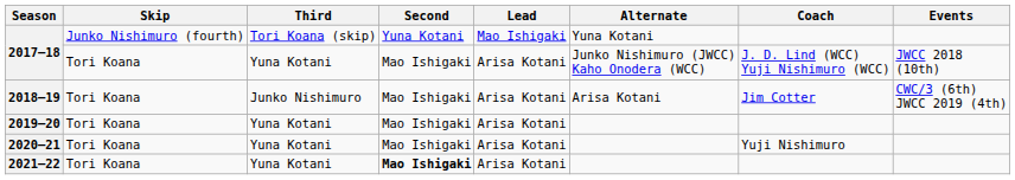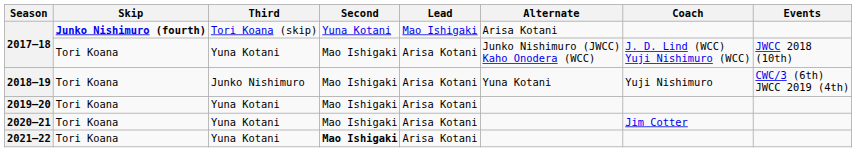 <table class="wikitable">
 <tr>
 <th scope="col">Season</th>
 <th scope="col">Skip</th>
 <th scope="col">Third</th>
 <th scope="col">Second</th>
 <th scope="col">Lead</th>
 <th scope="col">Alternate</th>
 <th scope="col">Coach</th>
 <th scope="col">Events</th>
 </tr>
 <tr>
 <th scope="row" rowspan=2>2017–18</th>
-<td><a href='#'>Junko Nishimuro</a> (fourth)</td>
+<td><strong><a href='#'>Junko Nishimuro</a> (fourth)</strong></td>
 <td><a href='#'>Tori Koana</a> (skip)</td>
 <td><a href='#'>Yuna Kotani</a></td>
 <td><a href='#'>Mao Ishigaki</a></td>
-<td>Yuna Kotani</td>
+<td>Arisa Kotani</td>
 <td></td>
 <td></td>
 </tr>
 <tr>
 <td>Tori Koana</td>
 <td>Yuna Kotani</td>
 <td>Mao Ishigaki</td>
 <td>Arisa Kotani</td>
 <td>Junko Nishimuro (JWCC)<br><a href='#'>Kaho Onodera</a> (WCC)</td>
 <td><a href='#'>J. D. Lind</a> (WCC)<br><a href='#'>Yuji Nishimuro</a> (WCC)</td>
 <td><a href='#'>JWCC</a> 2018 <br> (10th)</td>
 </tr>
 <tr>
 <th scope="row">2018–19</th>
 <td>Tori Koana</td>
 <td>Junko Nishimuro</td>
 <td>Mao Ishigaki</td>
 <td>Arisa Kotani</td>
-<td>Arisa Kotani</td>
-<td><a href='#'>Jim Cotter</a></td>
+<td>Yuna Kotani</td>
+<td>Yuji Nishimuro</td>
 <td><a href='#'>CWC/3</a> (6th)<br>JWCC 2019 (4th)</td>
 </tr>
 <tr>
 <th scope="row">2019–20</th>
 <td>Tori Koana</td>
 <td>Yuna Kotani</td>
 <td>Mao Ishigaki</td>
 <td>Arisa Kotani</td>
 <td></td>
 <td></td>
 <td></td>
 </tr>
 <tr>
 <th scope="row">2020–21</th>
 <td>Tori Koana</td>
 <td>Yuna Kotani</td>
 <td>Mao Ishigaki</td>
 <td>Arisa Kotani</td>
 <td></td>
-<td>Yuji Nishimuro</td>
+<td><a href='#'>Jim Cotter</a></td>
 <td></td>
 </tr>
 <tr>
 <th scope="row">2021–22</th>
 <td>Tori Koana</td>
 <td>Yuna Kotani</td>
 <td><strong>Mao Ishigaki</strong></td>
 <td>Arisa Kotani</td>
 <td></td>
 <td></td>
 <td></td>
 </tr>
 </table>
